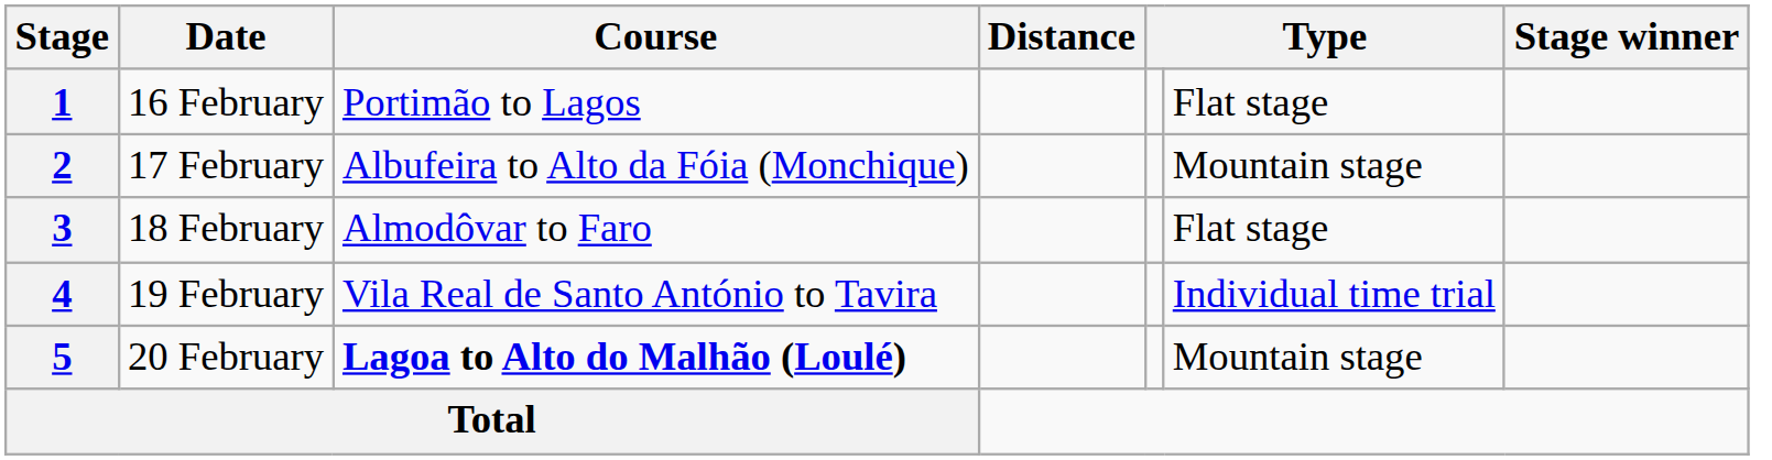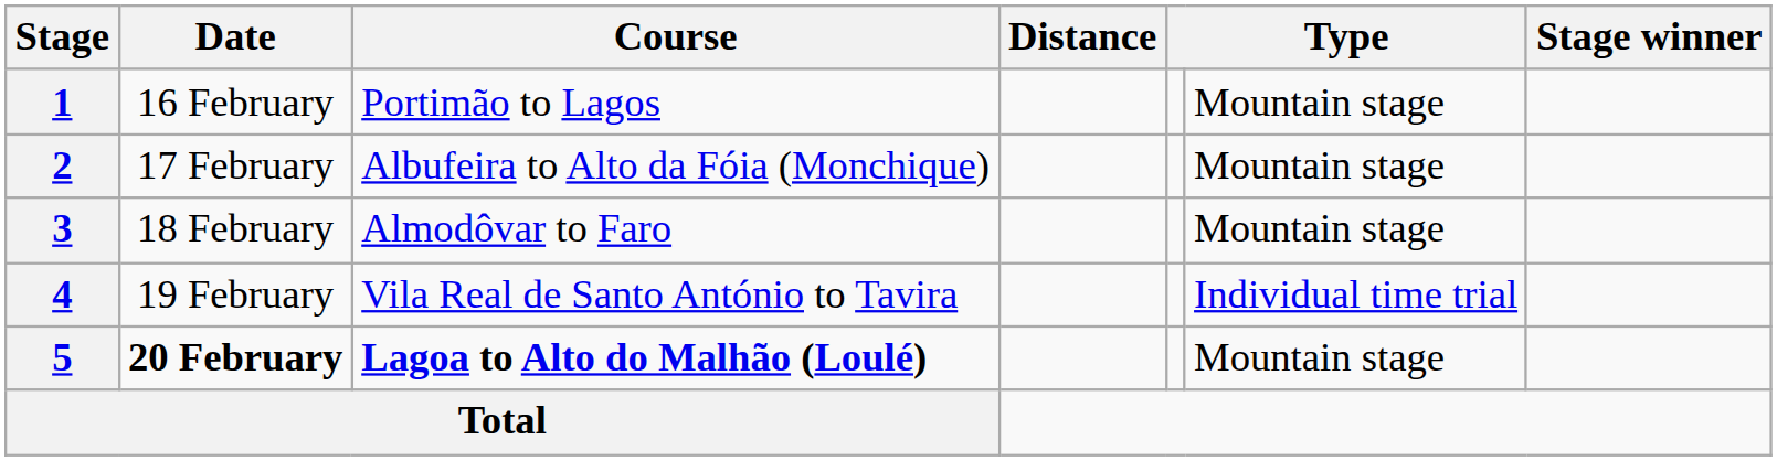 <table class="wikitable">
 <tr>
 <th scope="col">Stage</th>
 <th scope="col">Date</th>
 <th scope="col">Course</th>
 <th scope="col">Distance</th>
 <th scope="col" colspan="2">Type</th>
 <th scope="col">Stage winner</th>
 </tr>
 <tr>
 <th scope="row"><a href='#'>1</a></th>
 <td style="text-align:center;">16 February</td>
 <td><a href='#'>Portimão</a> to <a href='#'>Lagos</a></td>
 <td style="text-align:center;"></td>
 <td></td>
-<td>Flat stage</td>
+<td>Mountain stage</td>
 <td></td>
 </tr>
 <tr>
 <th scope="row"><a href='#'>2</a></th>
 <td style="text-align:center;">17 February</td>
 <td><a href='#'>Albufeira</a> to <a href='#'>Alto da Fóia</a> (<a href='#'>Monchique</a>)</td>
 <td style="text-align:center;"></td>
 <td></td>
 <td>Mountain stage</td>
 <td></td>
 </tr>
 <tr>
 <th scope="row"><a href='#'>3</a></th>
 <td style="text-align:center;">18 February</td>
 <td><a href='#'>Almodôvar</a> to <a href='#'>Faro</a></td>
 <td style="text-align:center;"></td>
 <td></td>
-<td>Flat stage</td>
+<td>Mountain stage</td>
 <td></td>
 </tr>
 <tr>
 <th scope="row"><a href='#'>4</a></th>
 <td style="text-align:center;">19 February</td>
 <td><a href='#'>Vila Real de Santo António</a> to <a href='#'>Tavira</a></td>
 <td style="text-align:center;"></td>
 <td></td>
 <td><a href='#'>Individual time trial</a></td>
 <td></td>
 </tr>
 <tr>
 <th scope="row"><a href='#'>5</a></th>
-<td style="text-align:center;">20 February</td>
+<td style="text-align:center;"><strong>20 February</strong></td>
 <td><strong><a href='#'>Lagoa</a> to <a href='#'>Alto do Malhão</a> (<a href='#'>Loulé</a>)</strong></td>
 <td style="text-align:center;"></td>
 <td></td>
 <td>Mountain stage</td>
 <td></td>
 </tr>
 <tr>
 <th colspan="3">Total</th>
 <td colspan="4" style="text-align:center;"></td>
 </tr>
 </table>
